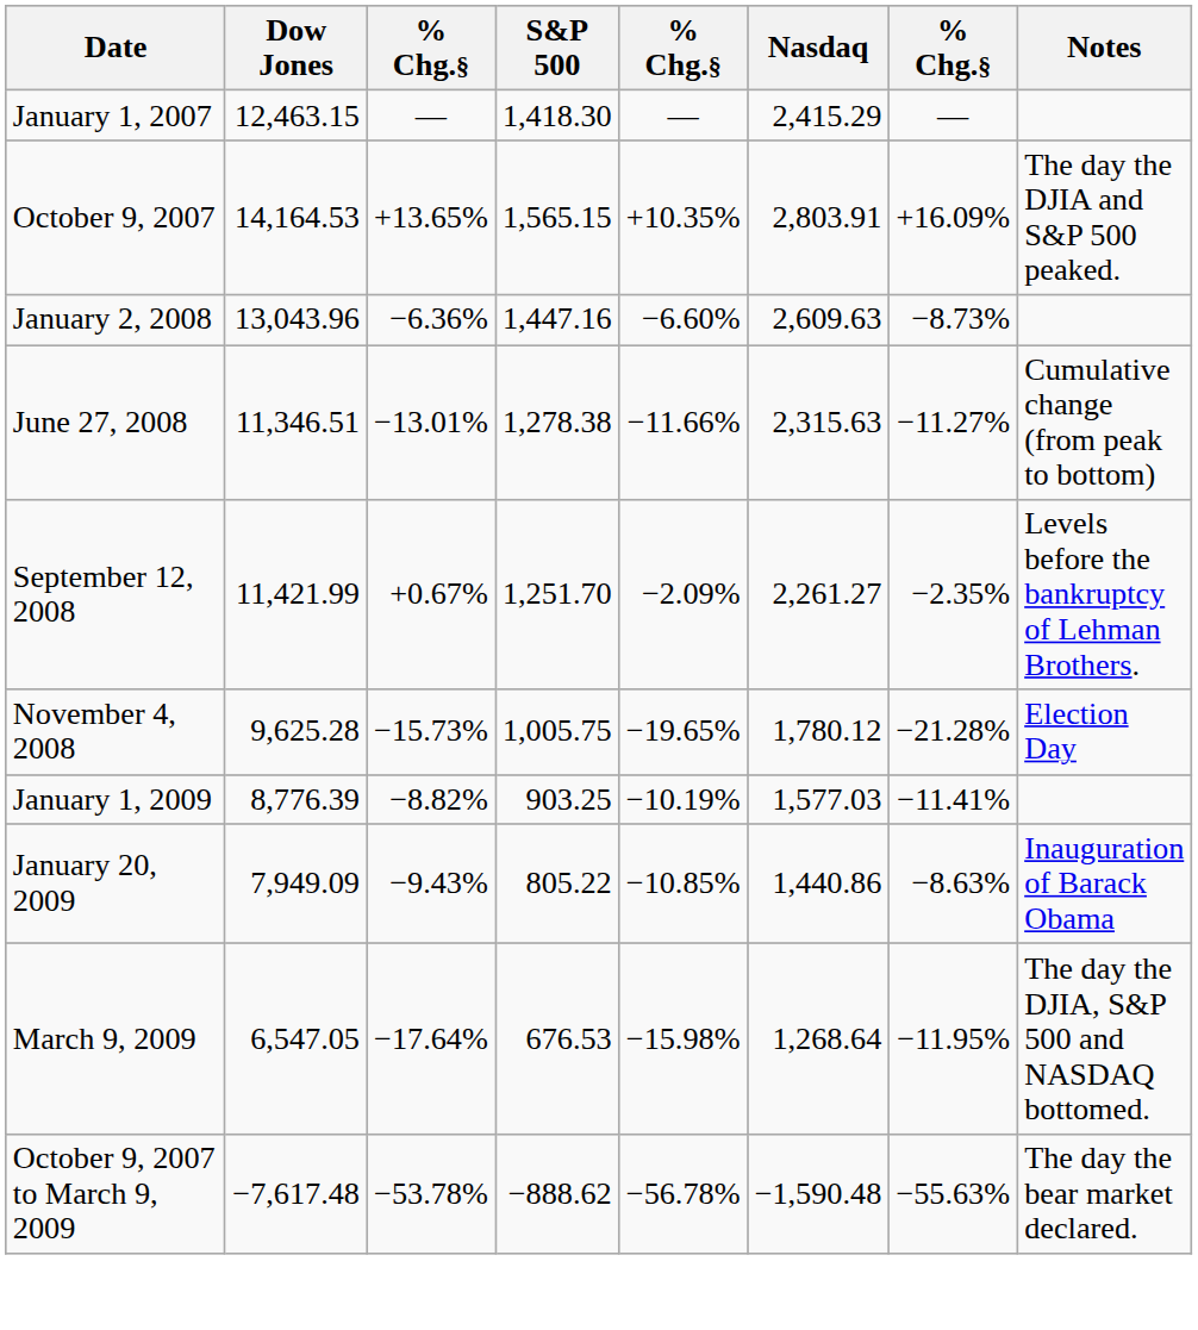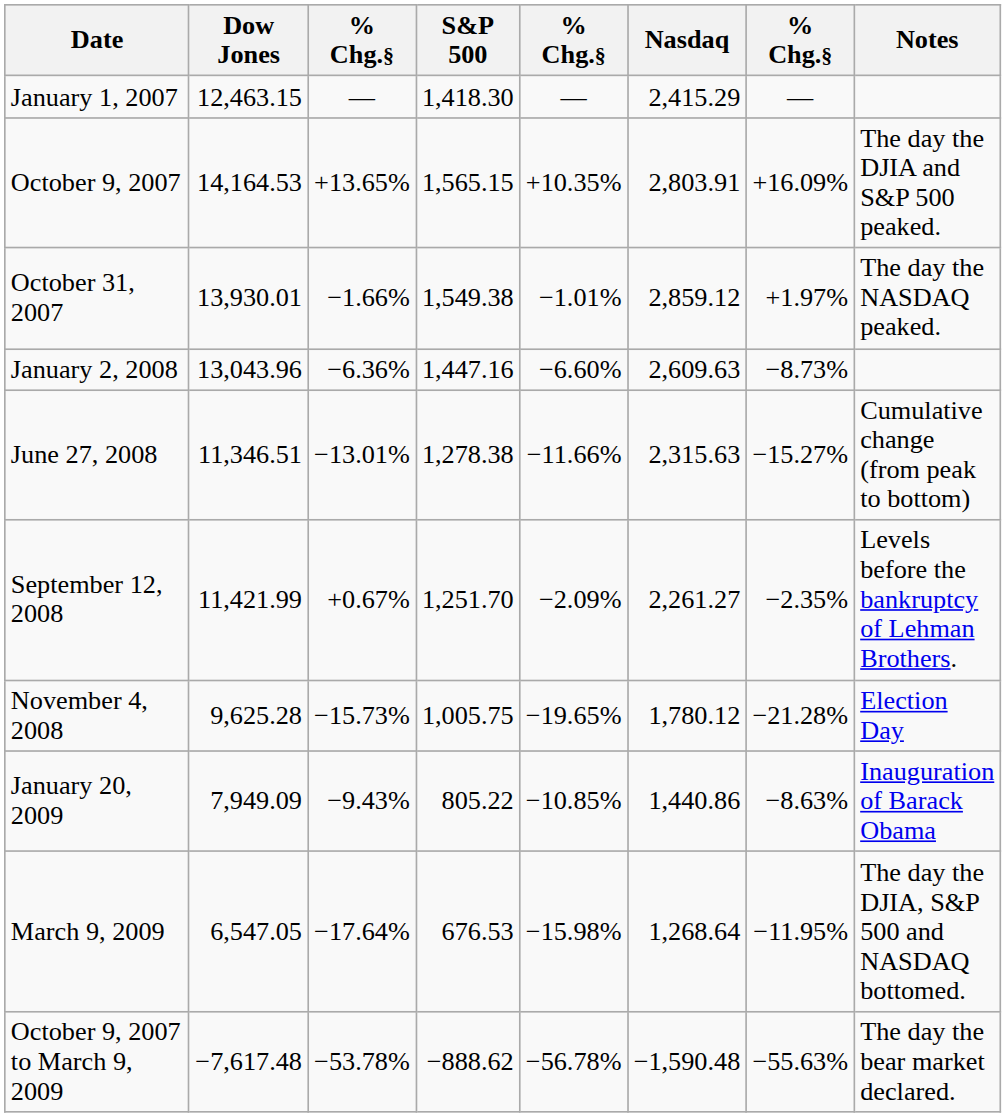 <table class="wikitable">
 <tr>
 <th width="140">Date</th>
 <th>Dow Jones</th>
 <th>% Chg.<small>§</small></th>
 <th>S&P 500</th>
 <th>% Chg.<small>§</small></th>
 <th>Nasdaq</th>
 <th>% Chg.<small>§</small></th>
 <th align="left">Notes</th>
 </tr>
 <tr>
 <td>January 1, 2007</td>
 <td align="right">12,463.15</td>
 <td align="center">—</td>
 <td align="right">1,418.30</td>
 <td align="center">—</td>
 <td align="right">2,415.29</td>
 <td align="center">—</td>
 <td></td>
 </tr>
 <tr>
 <td>October 9, 2007</td>
 <td align="right">14,164.53</td>
 <td align="right">+13.65%</td>
 <td align="right">1,565.15</td>
 <td align="right">+10.35%</td>
 <td align="right">2,803.91</td>
 <td align="right">+16.09%</td>
 <td>The day the DJIA and S&P 500 peaked.</td>
 </tr>
 <tr>
+<td>October 31, 2007</td>
+<td align="right">13,930.01</td>
+<td align="right">−1.66%</td>
+<td align="right">1,549.38</td>
+<td align="right">−1.01%</td>
+<td align="right">2,859.12</td>
+<td align="right">+1.97%</td>
+<td>The day the NASDAQ peaked.</td>
+</tr>
+<tr>
 <td>January 2, 2008</td>
 <td align="right">13,043.96</td>
 <td align="right">−6.36%</td>
 <td align="right">1,447.16</td>
 <td align="right">−6.60%</td>
 <td align="right">2,609.63</td>
 <td align="right">−8.73%</td>
 <td></td>
 </tr>
 <tr>
 <td>June 27, 2008</td>
 <td align="right">11,346.51</td>
 <td align="right">−13.01%</td>
 <td align="right">1,278.38</td>
 <td align="right">−11.66%</td>
 <td align="right">2,315.63</td>
-<td align="right">−11.27%</td>
+<td align="right">−15.27%</td>
 <td align="left">Cumulative change (from peak to bottom)</td>
 </tr>
 <tr>
 <td>September 12, 2008</td>
 <td align="right">11,421.99</td>
 <td align="right">+0.67%</td>
 <td align="right">1,251.70</td>
 <td align="right">−2.09%</td>
 <td align="right">2,261.27</td>
 <td align="right">−2.35%</td>
 <td align="left">Levels before the <a href='#'>bankruptcy of Lehman Brothers</a>.</td>
 </tr>
 <tr>
 <td>November 4, 2008</td>
 <td align="right">9,625.28</td>
 <td align="right">−15.73%</td>
 <td align="right">1,005.75</td>
 <td align="right">−19.65%</td>
 <td align="right">1,780.12</td>
 <td align="right">−21.28%</td>
 <td align="left"><a href='#'>Election Day</a></td>
-</tr>
-<tr>
-<td>January 1, 2009</td>
-<td align="right">8,776.39</td>
-<td align="right">−8.82%</td>
-<td align="right">903.25</td>
-<td align="right">−10.19%</td>
-<td align="right">1,577.03</td>
-<td align="right">−11.41%</td>
-<td></td>
 </tr>
 <tr>
 <td>January 20, 2009</td>
 <td align="right">7,949.09</td>
 <td align="right">−9.43%</td>
 <td align="right">805.22</td>
 <td align="right">−10.85%</td>
 <td align="right">1,440.86</td>
 <td align="right">−8.63%</td>
 <td align="left"><a href='#'>Inauguration of Barack Obama</a></td>
 </tr>
 <tr>
 <td>March 9, 2009</td>
 <td align="right">6,547.05</td>
 <td align="right">−17.64%</td>
 <td align="right">676.53</td>
 <td align="right">−15.98%</td>
 <td align="right">1,268.64</td>
 <td align="right">−11.95%</td>
 <td align="left">The day the DJIA, S&P 500 and NASDAQ bottomed.</td>
 </tr>
 <tr>
 <td align="left">October 9, 2007 to March 9, 2009</td>
 <td align="right">−7,617.48</td>
 <td align="right">−53.78%</td>
 <td align="right">−888.62</td>
 <td align="right">−56.78%</td>
 <td align="right">−1,590.48</td>
 <td align="right">−55.63%</td>
 <td align="left">The day the bear market declared.</td>
 </tr>
 </table>
